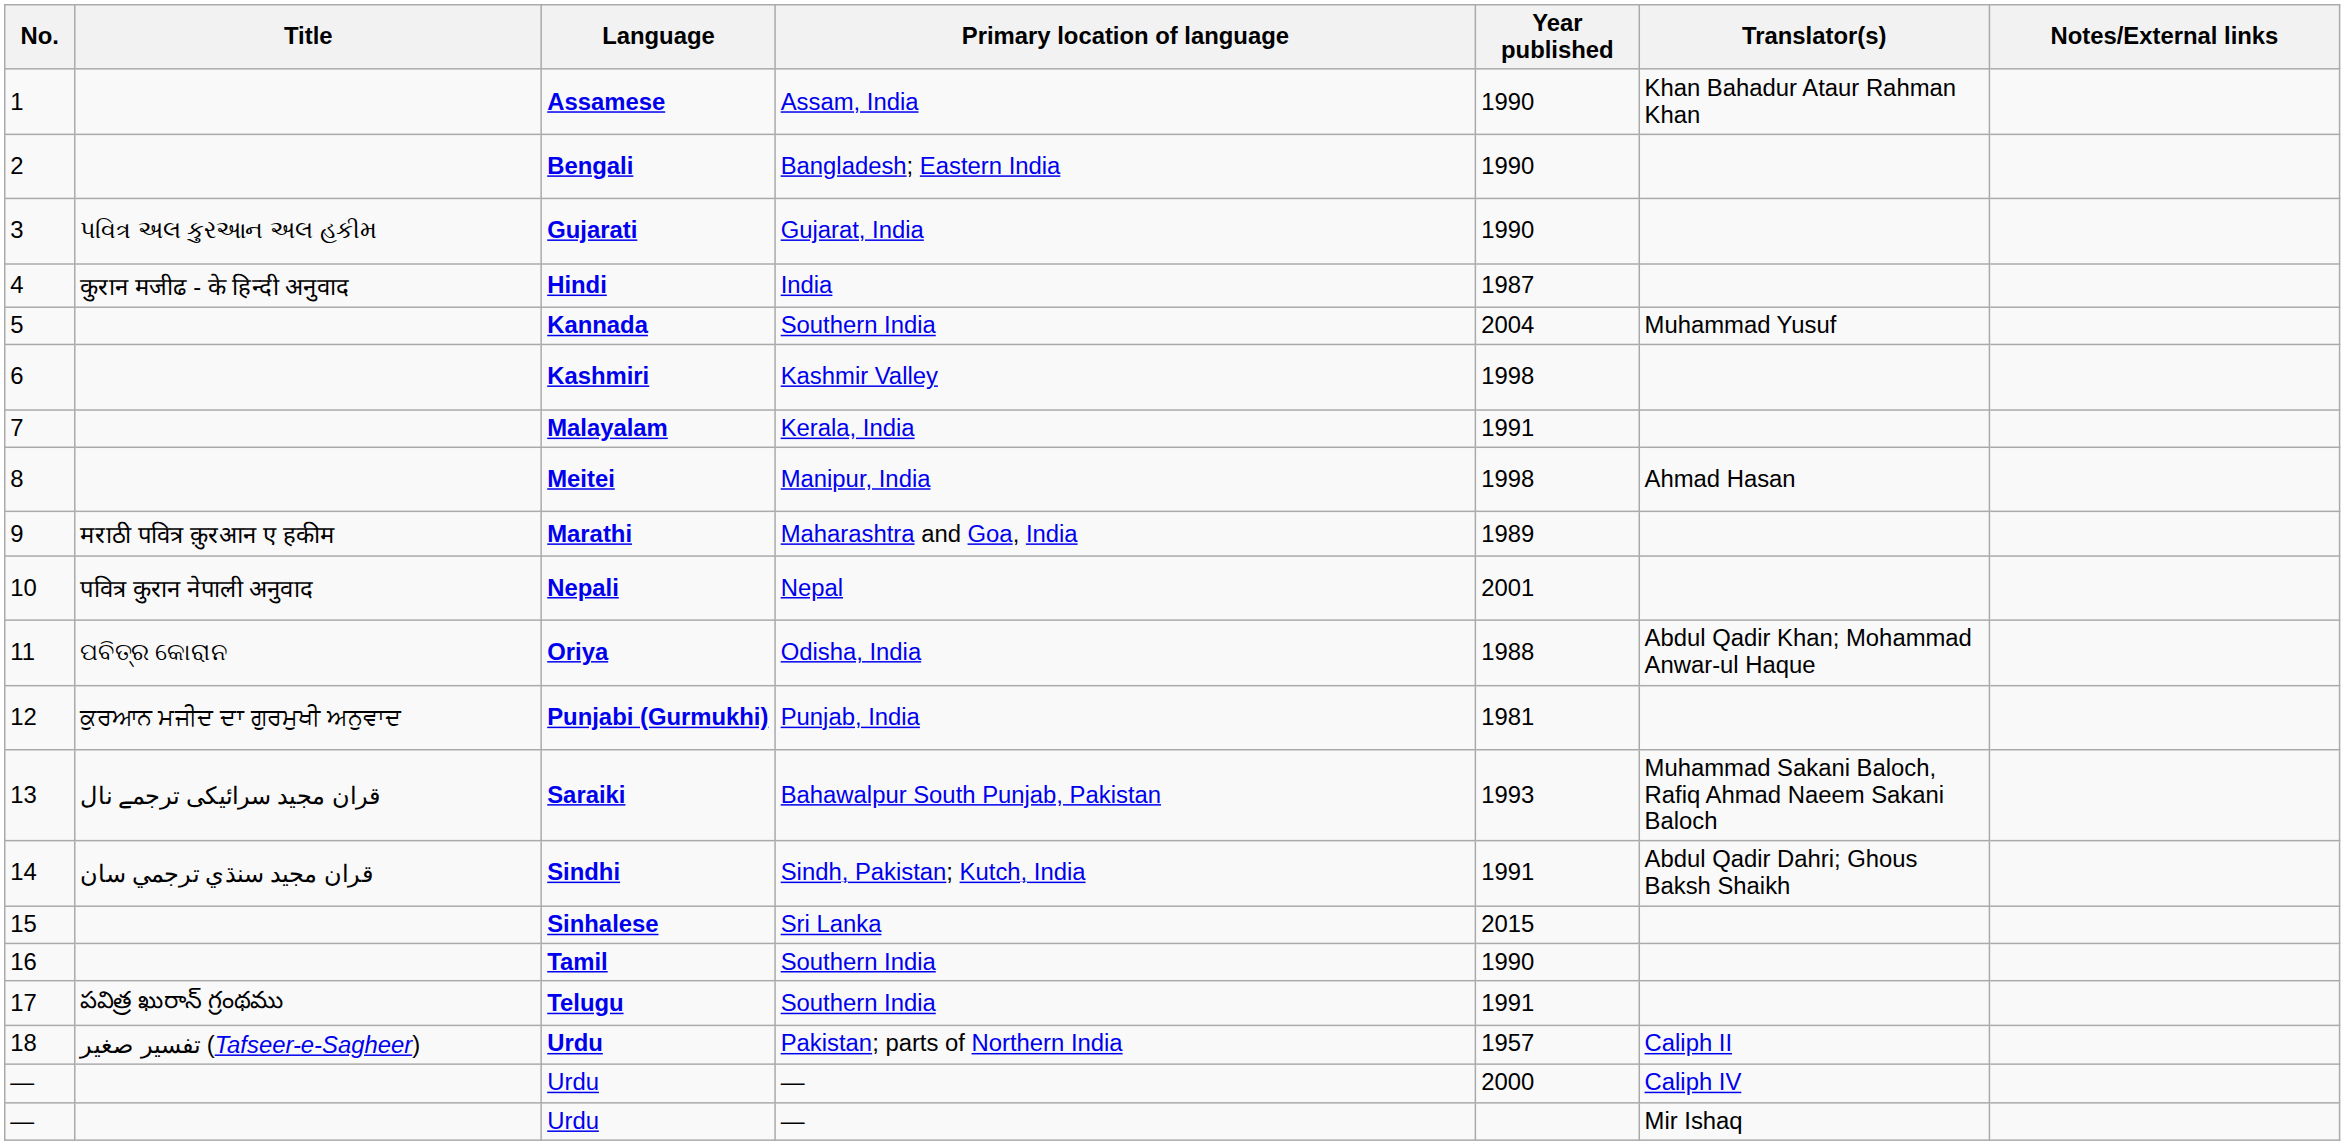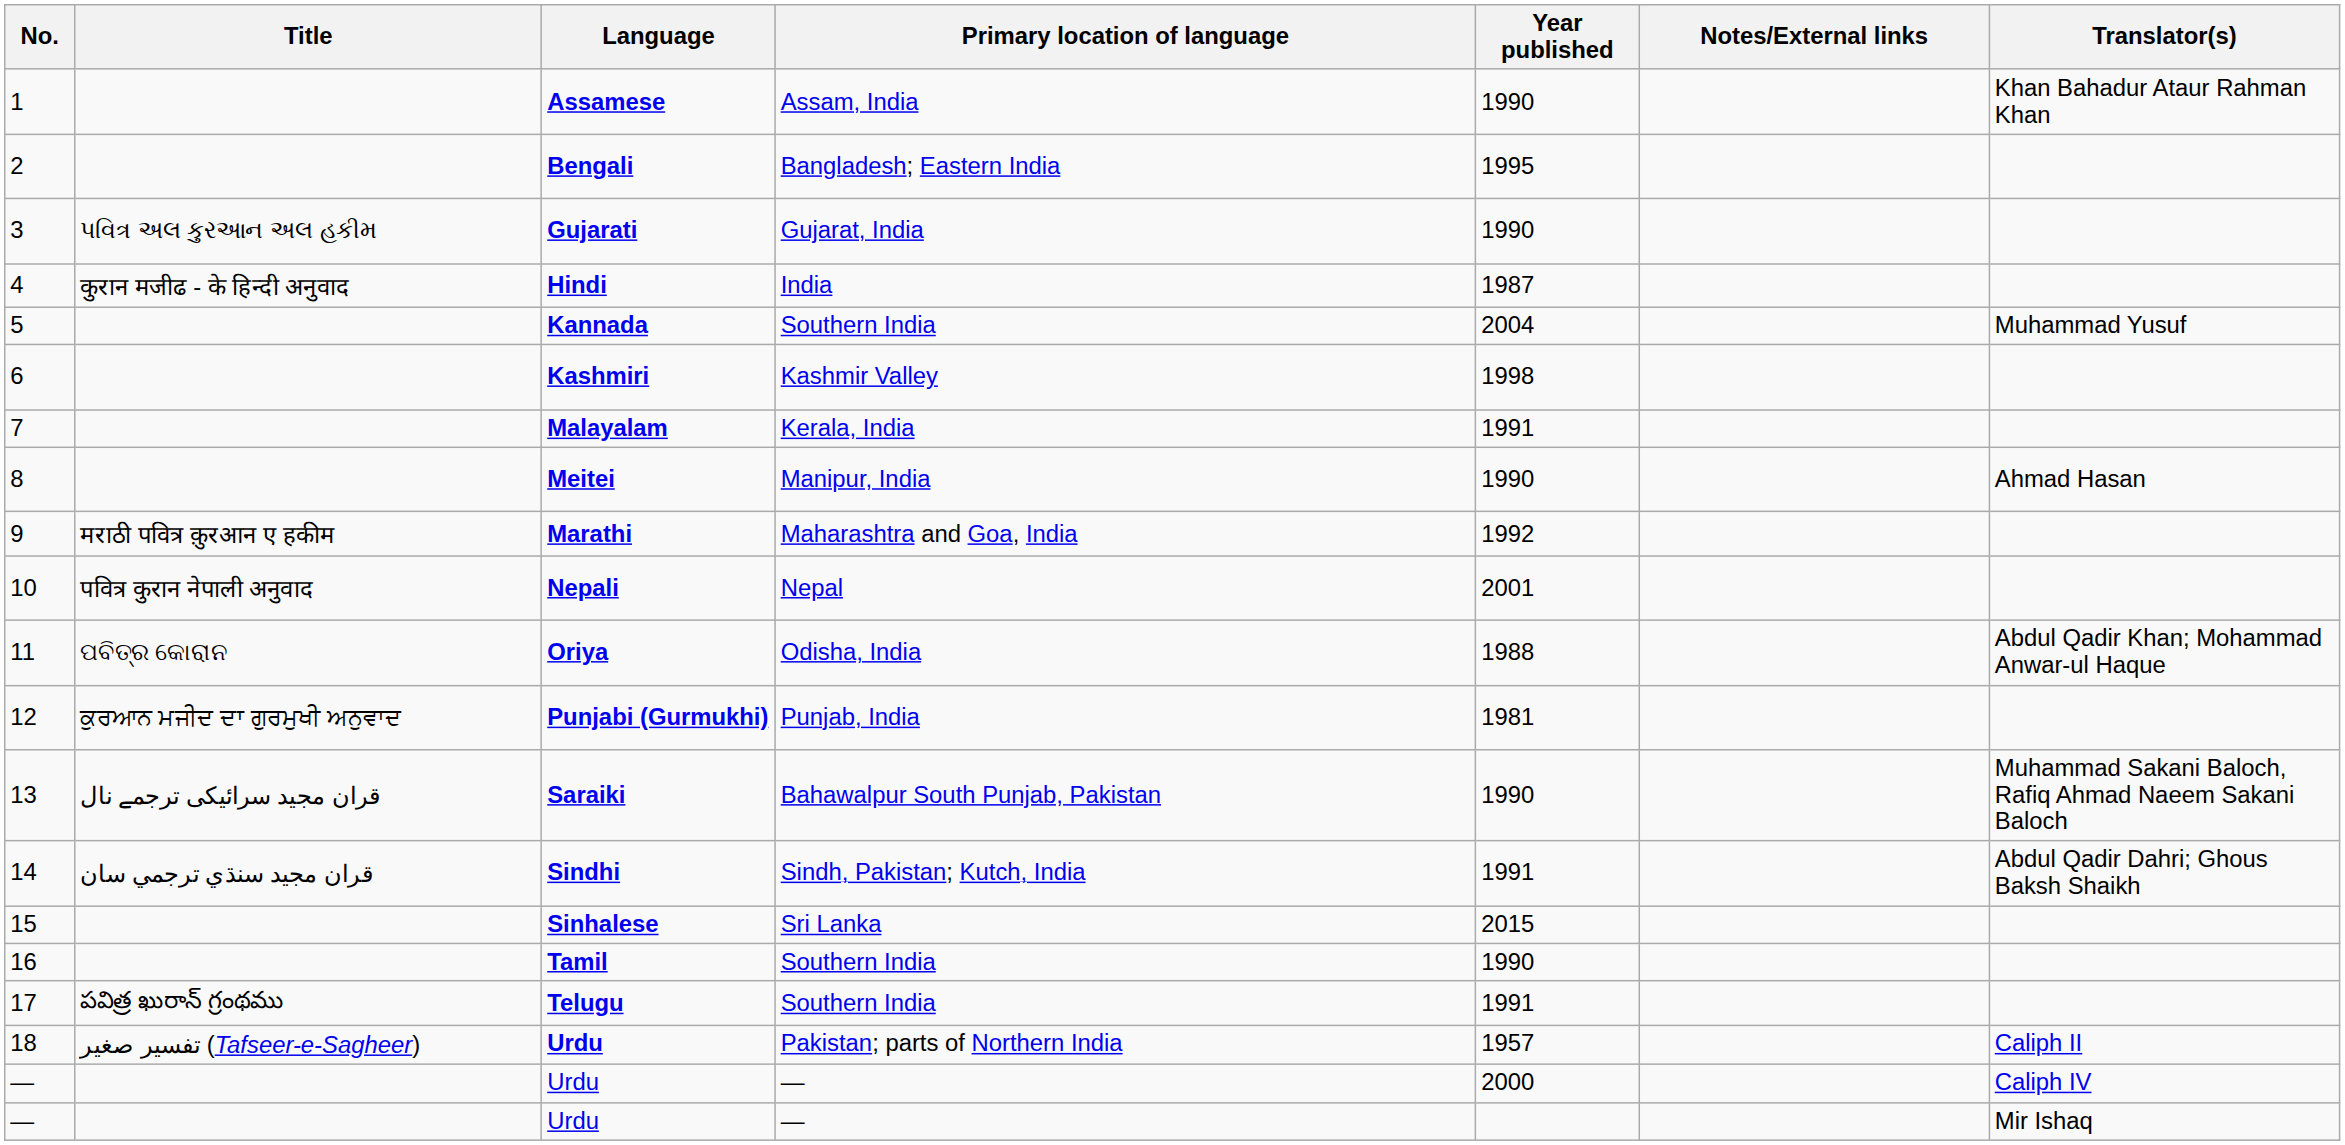 <table class="wikitable sortable">
 <tr>
 <th width="3%">No.</th>
 <th width="20%">Title</th>
 <th width="10%">Language</th>
 <th width="30%">Primary location of language</th>
 <th width="7%">Year published</th>
+<th width="15%">Notes/External links</th>
 <th width="15%">Translator(s)</th>
-<th width="15%">Notes/External links</th>
 </tr>
 <tr>
 <td>1</td>
 <td></td>
 <td><strong><a href='#'>Assamese</a></strong></td>
 <td><a href='#'>Assam, India</a></td>
 <td>1990</td>
+<td><br><br></td>
 <td>Khan Bahadur Ataur Rahman Khan</td>
-<td><br><br></td>
 </tr>
 <tr>
 <td>2</td>
 <td></td>
 <td><strong><a href='#'>Bengali</a></strong></td>
 <td><a href='#'>Bangladesh</a>; <a href='#'>Eastern India</a></td>
-<td>1990</td>
+<td>1995</td>
+<td><br><br> </td>
 <td></td>
-<td><br><br> </td>
 </tr>
 <tr>
 <td>3</td>
 <td>પવિત્ર અલ કુરઆન અલ હકીમ</td>
 <td><strong><a href='#'>Gujarati</a></strong></td>
 <td><a href='#'>Gujarat, India</a></td>
 <td>1990</td>
+<td><br><br></td>
 <td></td>
-<td><br><br></td>
 </tr>
 <tr>
 <td>4</td>
 <td>कुरान मजीढ - के हिन्दी अनुवाद</td>
 <td><strong><a href='#'>Hindi</a></strong></td>
 <td><a href='#'>India</a></td>
 <td>1987</td>
 <td></td>
 <td></td>
 </tr>
 <tr>
 <td>5</td>
 <td></td>
 <td><strong><a href='#'>Kannada</a></strong></td>
 <td><a href='#'>Southern India</a></td>
 <td>2004</td>
+<td></td>
 <td>Muhammad Yusuf</td>
-<td></td>
 </tr>
 <tr>
 <td>6</td>
 <td></td>
 <td><strong><a href='#'>Kashmiri</a></strong></td>
 <td><a href='#'>Kashmir Valley</a></td>
 <td>1998</td>
+<td><br><br> </td>
 <td></td>
-<td><br><br> </td>
 </tr>
 <tr>
 <td>7</td>
 <td></td>
 <td><strong><a href='#'>Malayalam</a></strong></td>
 <td><a href='#'>Kerala, India</a></td>
 <td>1991</td>
 <td></td>
 <td></td>
 </tr>
 <tr>
 <td>8</td>
 <td></td>
 <td><strong><a href='#'>Meitei</a></strong></td>
 <td><a href='#'>Manipur, India</a></td>
-<td>1998</td>
+<td>1990</td>
+<td><br><br> </td>
 <td>Ahmad Hasan</td>
-<td><br><br> </td>
 </tr>
 <tr>
 <td>9</td>
 <td>मराठी पवित्र क़ुरआन ए हकीम</td>
 <td><strong><a href='#'>Marathi</a></strong></td>
 <td><a href='#'>Maharashtra</a> and <a href='#'>Goa</a>, <a href='#'>India</a></td>
-<td>1989</td>
+<td>1992</td>
 <td></td>
 <td></td>
 </tr>
 <tr>
 <td>10</td>
 <td>पवित्र कुरान नेपाली अनुवाद</td>
 <td><strong><a href='#'>Nepali</a></strong></td>
 <td><a href='#'>Nepal</a></td>
 <td>2001</td>
+<td><br><br></td>
 <td></td>
-<td><br><br></td>
 </tr>
 <tr>
 <td>11</td>
 <td>ପବିତ୍ର କୋରାନ</td>
 <td><strong><a href='#'>Oriya</a></strong></td>
 <td><a href='#'>Odisha, India</a></td>
 <td>1988</td>
+<td><br><br> </td>
 <td>Abdul Qadir Khan; Mohammad Anwar-ul Haque</td>
-<td><br><br> </td>
 </tr>
 <tr>
 <td>12</td>
 <td>ਕੁਰਆਨ ਮਜੀਦ ਦਾ ਗੁਰਮੁਖੀ ਅਨੁਵਾਦ</td>
 <td><strong><a href='#'>Punjabi (Gurmukhi)</a></strong></td>
 <td><a href='#'>Punjab, India</a></td>
 <td>1981</td>
+<td><br><br> </td>
 <td></td>
-<td><br><br> </td>
 </tr>
 <tr>
 <td>13</td>
 <td>قران مجید سرائیکی ترجمے نال</td>
 <td><strong><a href='#'>Saraiki</a></strong></td>
 <td><a href='#'>Bahawalpur South Punjab, Pakistan</a></td>
-<td>1993</td>
+<td>1990</td>
+<td><br><br></td>
 <td>Muhammad Sakani Baloch, Rafiq Ahmad Naeem Sakani Baloch</td>
-<td><br><br></td>
 </tr>
 <tr>
 <td>14</td>
 <td>قران مجید سنڌي ترجمي سان</td>
 <td><strong><a href='#'>Sindhi</a></strong></td>
 <td><a href='#'>Sindh, Pakistan</a>; <a href='#'>Kutch, India</a></td>
 <td>1991</td>
+<td><br><br></td>
 <td>Abdul Qadir Dahri; Ghous Baksh Shaikh</td>
-<td><br><br></td>
 </tr>
 <tr>
 <td>15</td>
 <td></td>
 <td><strong><a href='#'>Sinhalese</a></strong></td>
 <td><a href='#'>Sri Lanka</a></td>
 <td>2015</td>
 <td></td>
 <td></td>
 </tr>
 <tr>
 <td>16</td>
 <td></td>
 <td><strong><a href='#'>Tamil</a></strong></td>
 <td><a href='#'>Southern India</a></td>
 <td>1990</td>
 <td></td>
 <td></td>
 </tr>
 <tr>
 <td>17</td>
 <td>పవిత్ర ఖురాన్ గ్రంథము</td>
 <td><strong><a href='#'>Telugu</a></strong></td>
 <td><a href='#'>Southern India</a></td>
 <td>1991</td>
 <td></td>
 <td></td>
 </tr>
 <tr>
 <td>18</td>
 <td>تفسیر صغیر (<em><a href='#'>Tafseer-e-Sagheer</a></em>)</td>
 <td><strong><a href='#'>Urdu</a></strong></td>
 <td><a href='#'>Pakistan</a>; parts of <a href='#'>Northern India</a></td>
 <td>1957</td>
+<td></td>
 <td><a href='#'>Caliph II</a></td>
-<td></td>
 </tr>
 <tr>
 <td>—</td>
 <td></td>
 <td><a href='#'>Urdu</a></td>
 <td>—</td>
 <td>2000</td>
+<td></td>
 <td><a href='#'>Caliph IV</a></td>
-<td></td>
 </tr>
 <tr>
 <td>—</td>
 <td></td>
 <td><a href='#'>Urdu</a></td>
 <td>—</td>
 <td></td>
+<td></td>
 <td>Mir Ishaq</td>
-<td></td>
 </tr>
 </table>
